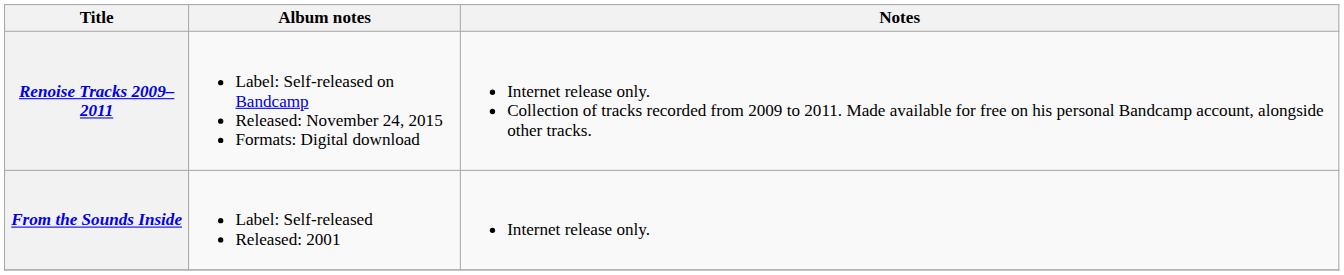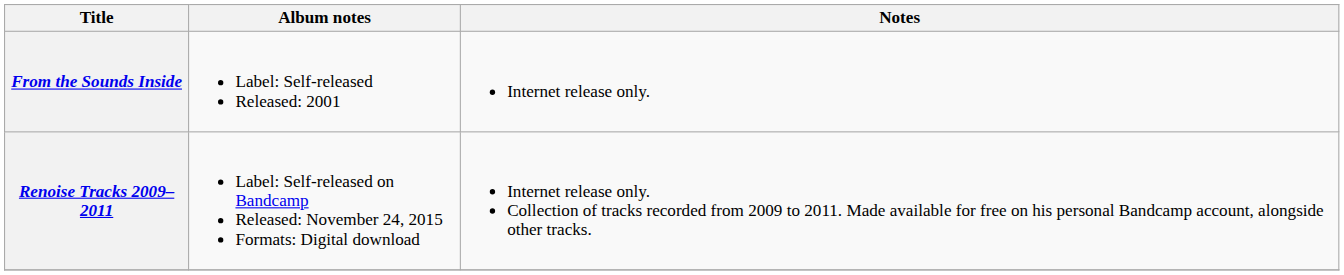 <table class="wikitable plainrowheaders">
 <tr>
 <th scope="col">Title</th>
 <th scope="col">Album notes</th>
 <th scope="col">Notes</th>
 </tr>
 <tr>
+<th scope="row"><em><a href='#'>From the Sounds Inside</a></em></th>
+<td><br><ul><li>Label: Self-released</li><li>Released: 2001</li></ul></td>
+<td><br><ul><li>Internet release only.</li></ul></td>
+</tr>
+<tr>
 <th scope="row"><em><a href='#'>Renoise Tracks 2009–2011</a></em></th>
 <td><br><ul><li>Label: Self-released on <a href='#'>Bandcamp</a></li><li>Released: November 24, 2015</li><li>Formats: Digital download</li></ul></td>
 <td><br><ul><li>Internet release only.</li><li>Collection of tracks recorded from 2009 to 2011. Made available for free on his personal Bandcamp account, alongside other tracks.</li></ul></td>
 </tr>
 <tr>
-<th scope="row"><em><a href='#'>From the Sounds Inside</a></em></th>
-<td><br><ul><li>Label: Self-released</li><li>Released: 2001</li></ul></td>
-<td><br><ul><li>Internet release only.</li></ul></td>
-</tr>
-<tr>
 </tr>
 </table>
